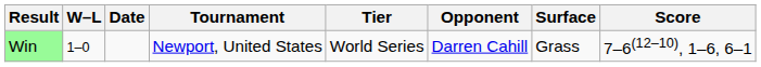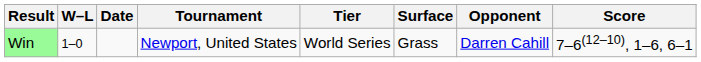 <table class="sortable wikitable">
 <tr>
 <th>Result</th>
 <th class="unsortable">W–L</th>
 <th>Date</th>
 <th>Tournament</th>
 <th>Tier</th>
+<th>Surface</th>
 <th>Opponent</th>
-<th>Surface</th>
 <th class="unsortable">Score</th>
 </tr>
 <tr>
 <td style="background:#98fb98;">Win</td>
 <td><small>1–0</small></td>
 <td><a href='#'></a></td>
 <td><a href='#'>Newport</a>, United States</td>
 <td>World Series</td>
+<td>Grass</td>
 <td> <a href='#'>Darren Cahill</a></td>
-<td>Grass</td>
 <td>7–6<sup>(12–10)</sup>, 1–6, 6–1</td>
 </tr>
 </table>
